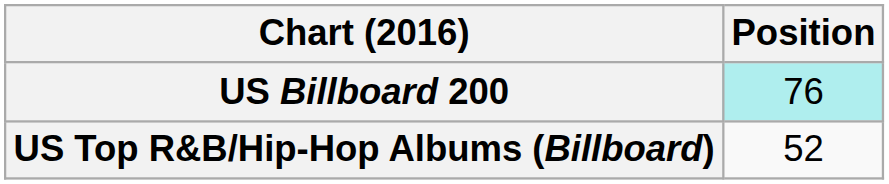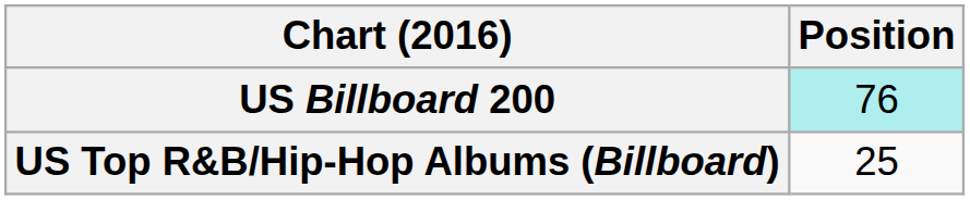 <table class="wikitable sortable plainrowheaders" style="text-align:center">
 <tr>
 <th scope="col">Chart (2016)</th>
 <th scope="col">Position</th>
 </tr>
 <tr>
 <th scope="row">US <em>Billboard</em> 200</th>
 <td style="background: paleturquoise;">76</td>
 </tr>
 <tr>
 <th scope="row">US Top R&B/Hip-Hop Albums (<em>Billboard</em>)</th>
-<td>52</td>
+<td>25</td>
 </tr>
 </table>
